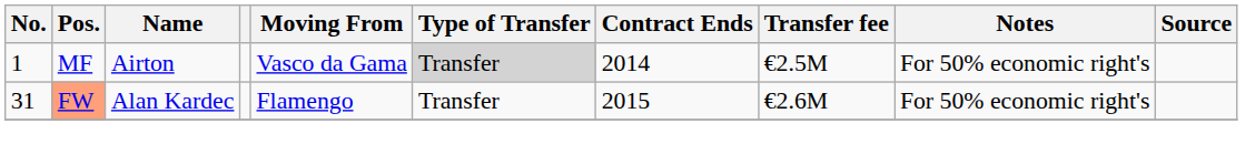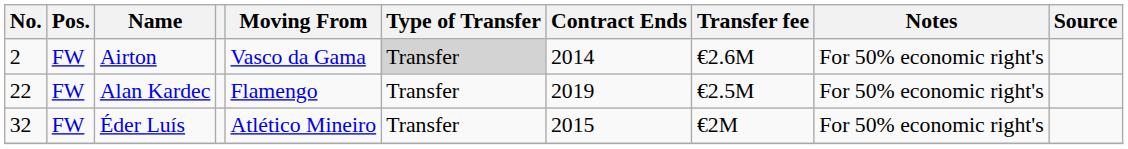 <table class="wikitable sortable">
 <tr>
 <th>No.</th>
 <th>Pos.</th>
 <th>Name</th>
 <th></th>
 <th>Moving From</th>
 <th>Type of Transfer</th>
 <th>Contract Ends</th>
 <th>Transfer fee</th>
 <th>Notes</th>
 <th>Source</th>
 </tr>
 <tr>
-<td>1</td>
-<td><a href='#'>MF</a></td>
+<td>2</td>
+<td><a href='#'>FW</a></td>
 <td> <a href='#'>Airton</a></td>
 <td></td>
 <td> <a href='#'>Vasco da Gama</a></td>
 <td style="background: lightgrey;">Transfer</td>
 <td>2014</td>
+<td>€2.6M</td>
+<td>For 50% economic right's</td>
+<td></td>
+</tr>
+<tr>
+<td>22</td>
+<td><a href='#'>FW</a></td>
+<td> <a href='#'>Alan Kardec</a></td>
+<td></td>
+<td> <a href='#'>Flamengo</a></td>
+<td>Transfer</td>
+<td>2019</td>
 <td>€2.5M</td>
 <td>For 50% economic right's</td>
 <td></td>
 </tr>
 <tr>
-<td>31</td>
-<td style="background: lightsalmon;"><a href='#'>FW</a></td>
-<td> <a href='#'>Alan Kardec</a></td>
+<td>32</td>
+<td><a href='#'>FW</a></td>
+<td> <a href='#'>Éder Luís</a></td>
 <td></td>
-<td> <a href='#'>Flamengo</a></td>
+<td> <a href='#'>Atlético Mineiro</a></td>
 <td>Transfer</td>
 <td>2015</td>
-<td>€2.6M</td>
+<td>€2M</td>
 <td>For 50% economic right's</td>
 <td></td>
 </tr>
 <tr>
 </tr>
 </table>
